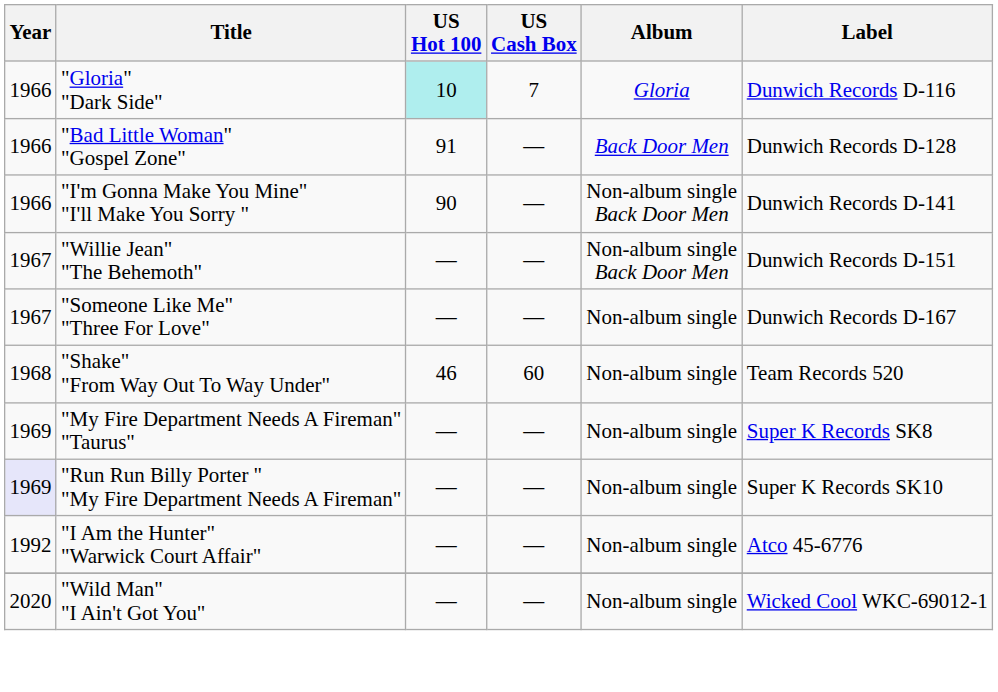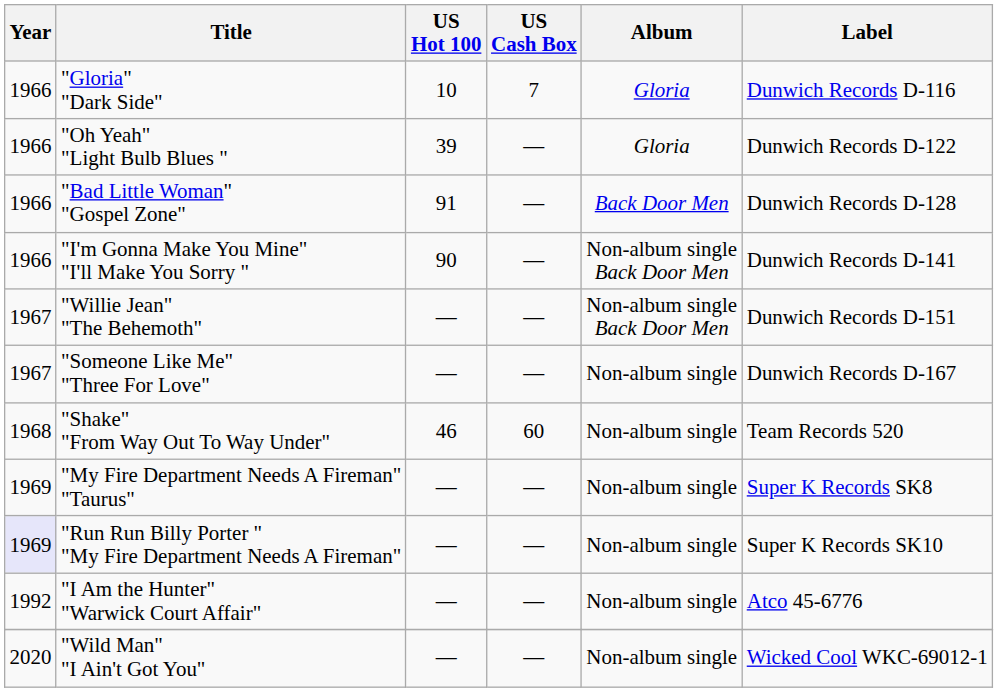 <table class="sortable wikitable">
 <tr>
 <th>Year</th>
 <th>Title</th>
 <th>US <br><a href='#'>Hot 100</a></th>
 <th>US <br><a href='#'>Cash Box</a></th>
 <th>Album</th>
 <th>Label</th>
 </tr>
 <tr>
 <td style="text-align:center">1966</td>
 <td>"<a href='#'>Gloria</a>"<br>"Dark Side"</td>
-<td style="background: paleturquoise; text-align:center">10</td>
+<td style="text-align:center">10</td>
 <td style="text-align:center">7</td>
 <td style="text-align:center"><em><a href='#'>Gloria</a></em></td>
 <td><a href='#'>Dunwich Records</a> D-116</td>
+</tr>
+<tr>
+<td style="text-align:center">1966</td>
+<td>"Oh Yeah"<br>"Light Bulb Blues "</td>
+<td style="text-align:center">39</td>
+<td style="text-align:center">—</td>
+<td style="text-align:center"><em>Gloria</em></td>
+<td>Dunwich Records D-122</td>
 </tr>
 <tr>
 <td style="text-align:center">1966</td>
 <td>"<a href='#'>Bad Little Woman</a>"<br>"Gospel Zone"</td>
 <td style="text-align:center">91</td>
 <td style="text-align:center">—</td>
 <td style="text-align:center"><em><a href='#'>Back Door Men</a></em></td>
 <td>Dunwich Records D-128</td>
 </tr>
 <tr>
 <td style="text-align:center">1966</td>
 <td>"I'm Gonna Make You Mine"<br>"I'll Make You Sorry "</td>
 <td style="text-align:center">90</td>
 <td style="text-align:center">—</td>
 <td style="text-align:center">Non-album single<br><em>Back Door Men</em></td>
 <td>Dunwich Records D-141</td>
 </tr>
 <tr>
 <td style="text-align:center">1967</td>
 <td>"Willie Jean"<br>"The Behemoth"</td>
 <td style="text-align:center">—</td>
 <td style="text-align:center">—</td>
 <td style="text-align:center">Non-album single<br><em>Back Door Men</em></td>
 <td>Dunwich Records D-151</td>
 </tr>
 <tr>
 <td style="text-align:center">1967</td>
 <td>"Someone Like Me"<br>"Three For Love"</td>
 <td style="text-align:center">—</td>
 <td style="text-align:center">—</td>
 <td style="text-align:center">Non-album single</td>
 <td>Dunwich Records D-167</td>
 </tr>
 <tr>
 <td style="text-align:center">1968</td>
 <td>"Shake"<br>"From Way Out To Way Under"</td>
 <td style="text-align:center">46</td>
 <td style="text-align:center">60</td>
 <td style="text-align:center">Non-album single</td>
 <td>Team Records 520</td>
 </tr>
 <tr>
 <td style="text-align:center">1969</td>
 <td>"My Fire Department Needs A Fireman"<br>"Taurus"</td>
 <td style="text-align:center">—</td>
 <td style="text-align:center">—</td>
 <td style="text-align:center">Non-album single</td>
 <td><a href='#'>Super K Records</a> SK8</td>
 </tr>
 <tr>
 <td style="background: lavender; text-align:center">1969</td>
 <td>"Run Run Billy Porter "<br>"My Fire Department Needs A Fireman"</td>
 <td style="text-align:center">—</td>
 <td style="text-align:center">—</td>
 <td style="text-align:center">Non-album single</td>
 <td>Super K Records SK10</td>
 </tr>
 <tr>
 <td style="text-align:center">1992</td>
 <td>"I Am the Hunter"<br>"Warwick Court Affair"</td>
 <td style="text-align:center">—</td>
 <td style="text-align:center">—</td>
 <td style="text-align:center">Non-album single</td>
 <td><a href='#'>Atco</a> 45-6776</td>
 </tr>
 <tr>
 </tr>
 <tr>
 <td style="text-align:center">2020</td>
 <td>"Wild Man"<br>"I Ain't Got You"</td>
 <td style="text-align:center">—</td>
 <td style="text-align:center">—</td>
 <td style="text-align:center">Non-album single</td>
 <td><a href='#'>Wicked Cool</a> WKC-69012-1</td>
 </tr>
 </table>
